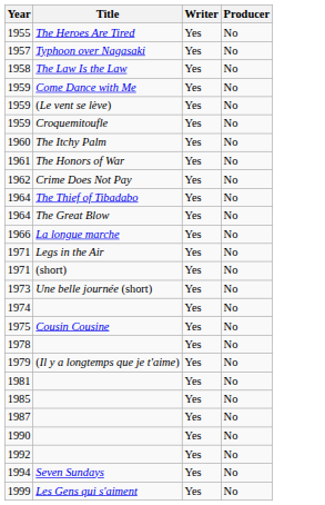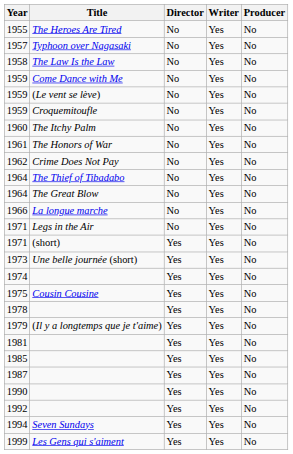 <table class="wikitable sortable">
 <tr>
 <th>Year</th>
 <th>Title</th>
+<th>Director</th>
 <th>Writer</th>
 <th>Producer</th>
 </tr>
 <tr>
 <td>1955</td>
 <td><em><a href='#'>The Heroes Are Tired</a></em></td>
+<td>No</td>
 <td>Yes</td>
 <td>No</td>
 </tr>
 <tr>
 <td>1957</td>
 <td><em><a href='#'>Typhoon over Nagasaki</a></em></td>
+<td>No</td>
 <td>Yes</td>
 <td>No</td>
 </tr>
 <tr>
 <td>1958</td>
 <td><em><a href='#'>The Law Is the Law</a></em></td>
+<td>No</td>
 <td>Yes</td>
 <td>No</td>
 </tr>
 <tr>
 <td>1959</td>
 <td><em><a href='#'>Come Dance with Me</a></em></td>
+<td>No</td>
 <td>Yes</td>
 <td>No</td>
 </tr>
 <tr>
 <td>1959</td>
 <td><em></em> (<em>Le vent se lève</em>)</td>
+<td>No</td>
 <td>Yes</td>
 <td>No</td>
 </tr>
 <tr>
 <td>1959</td>
 <td><em>Croquemitoufle</em></td>
+<td>No</td>
 <td>Yes</td>
 <td>No</td>
 </tr>
 <tr>
 <td>1960</td>
 <td><em>The Itchy Palm</em></td>
+<td>No</td>
 <td>Yes</td>
 <td>No</td>
 </tr>
 <tr>
 <td>1961</td>
 <td><em>The Honors of War</em></td>
+<td>No</td>
 <td>Yes</td>
 <td>No</td>
 </tr>
 <tr>
 <td>1962</td>
 <td><em>Crime Does Not Pay</em></td>
+<td>No</td>
 <td>Yes</td>
 <td>No</td>
 </tr>
 <tr>
 <td>1964</td>
 <td><em><a href='#'>The Thief of Tibadabo</a></em></td>
+<td>No</td>
 <td>Yes</td>
 <td>No</td>
 </tr>
 <tr>
 <td>1964</td>
 <td><em>The Great Blow</em></td>
+<td>No</td>
 <td>Yes</td>
 <td>No</td>
 </tr>
 <tr>
 <td>1966</td>
 <td><em><a href='#'>La longue marche</a></em></td>
+<td>No</td>
 <td>Yes</td>
 <td>No</td>
 </tr>
 <tr>
 <td>1971</td>
 <td><em>Legs in the Air</em></td>
+<td>No</td>
 <td>Yes</td>
 <td>No</td>
 </tr>
 <tr>
 <td>1971</td>
 <td><em></em> (short)</td>
 <td>Yes</td>
+<td>Yes</td>
 <td>No</td>
 </tr>
 <tr>
 <td>1973</td>
 <td><em>Une belle journée</em> (short)</td>
+<td>Yes</td>
 <td>Yes</td>
 <td>No</td>
 </tr>
 <tr>
 <td>1974</td>
 <td><em></em></td>
 <td>Yes</td>
+<td>Yes</td>
 <td>No</td>
 </tr>
 <tr>
 <td>1975</td>
 <td><em><a href='#'>Cousin Cousine</a></em></td>
+<td>Yes</td>
 <td>Yes</td>
 <td>No</td>
 </tr>
 <tr>
 <td>1978</td>
 <td><em></em></td>
 <td>Yes</td>
+<td>Yes</td>
 <td>No</td>
 </tr>
 <tr>
 <td>1979</td>
 <td><em></em> (<em>Il y a longtemps que je t'aime</em>)</td>
+<td>Yes</td>
 <td>Yes</td>
 <td>No</td>
 </tr>
 <tr>
 <td>1981</td>
 <td><em></em></td>
 <td>Yes</td>
+<td>Yes</td>
 <td>No</td>
 </tr>
 <tr>
 <td>1985</td>
 <td><em></em></td>
+<td>Yes</td>
 <td>Yes</td>
 <td>No</td>
 </tr>
 <tr>
 <td>1987</td>
 <td><em></em></td>
 <td>Yes</td>
+<td>Yes</td>
 <td>No</td>
 </tr>
 <tr>
 <td>1990</td>
 <td><em></em></td>
+<td>Yes</td>
 <td>Yes</td>
 <td>No</td>
 </tr>
 <tr>
 <td>1992</td>
 <td><em></em></td>
 <td>Yes</td>
+<td>Yes</td>
 <td>No</td>
 </tr>
 <tr>
 <td>1994</td>
 <td><em><a href='#'>Seven Sundays</a></em></td>
+<td>Yes</td>
 <td>Yes</td>
 <td>No</td>
 </tr>
 <tr>
 <td>1999</td>
 <td><em><a href='#'>Les Gens qui s'aiment</a></em></td>
 <td>Yes</td>
+<td>Yes</td>
 <td>No</td>
 </tr>
 </table>
